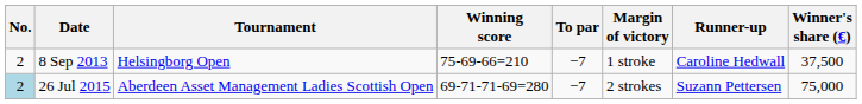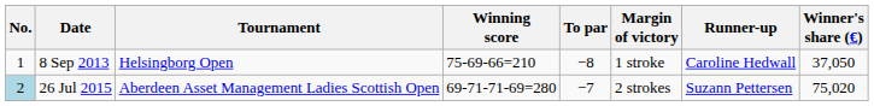 <table class="wikitable" style="font-size:95%;">
 <tr>
 <th>No.</th>
 <th>Date</th>
 <th>Tournament</th>
 <th>Winning<br>score</th>
 <th>To par</th>
 <th>Margin<br>of victory</th>
 <th>Runner-up</th>
 <th>Winner's<br>share (<a href='#'>€</a>)</th>
 </tr>
 <tr>
-<td align=center>2</td>
+<td align=center>1</td>
 <td>8 Sep <a href='#'>2013</a></td>
 <td><a href='#'>Helsingborg Open</a></td>
 <td>75-69-66=210</td>
-<td align=center>−7</td>
+<td align=center>−8</td>
 <td>1 stroke</td>
 <td> <a href='#'>Caroline Hedwall</a></td>
-<td align=center>37,500</td>
+<td align=center>37,050</td>
 </tr>
 <tr>
 <td align=center style="background: lightblue;">2</td>
 <td>26 Jul <a href='#'>2015</a></td>
 <td><a href='#'>Aberdeen Asset Management Ladies Scottish Open</a></td>
 <td>69-71-71-69=280</td>
 <td align=center>−7</td>
 <td>2 strokes</td>
 <td> <a href='#'>Suzann Pettersen</a></td>
-<td align=center>75,000</td>
+<td align=center>75,020</td>
 </tr>
 </table>
